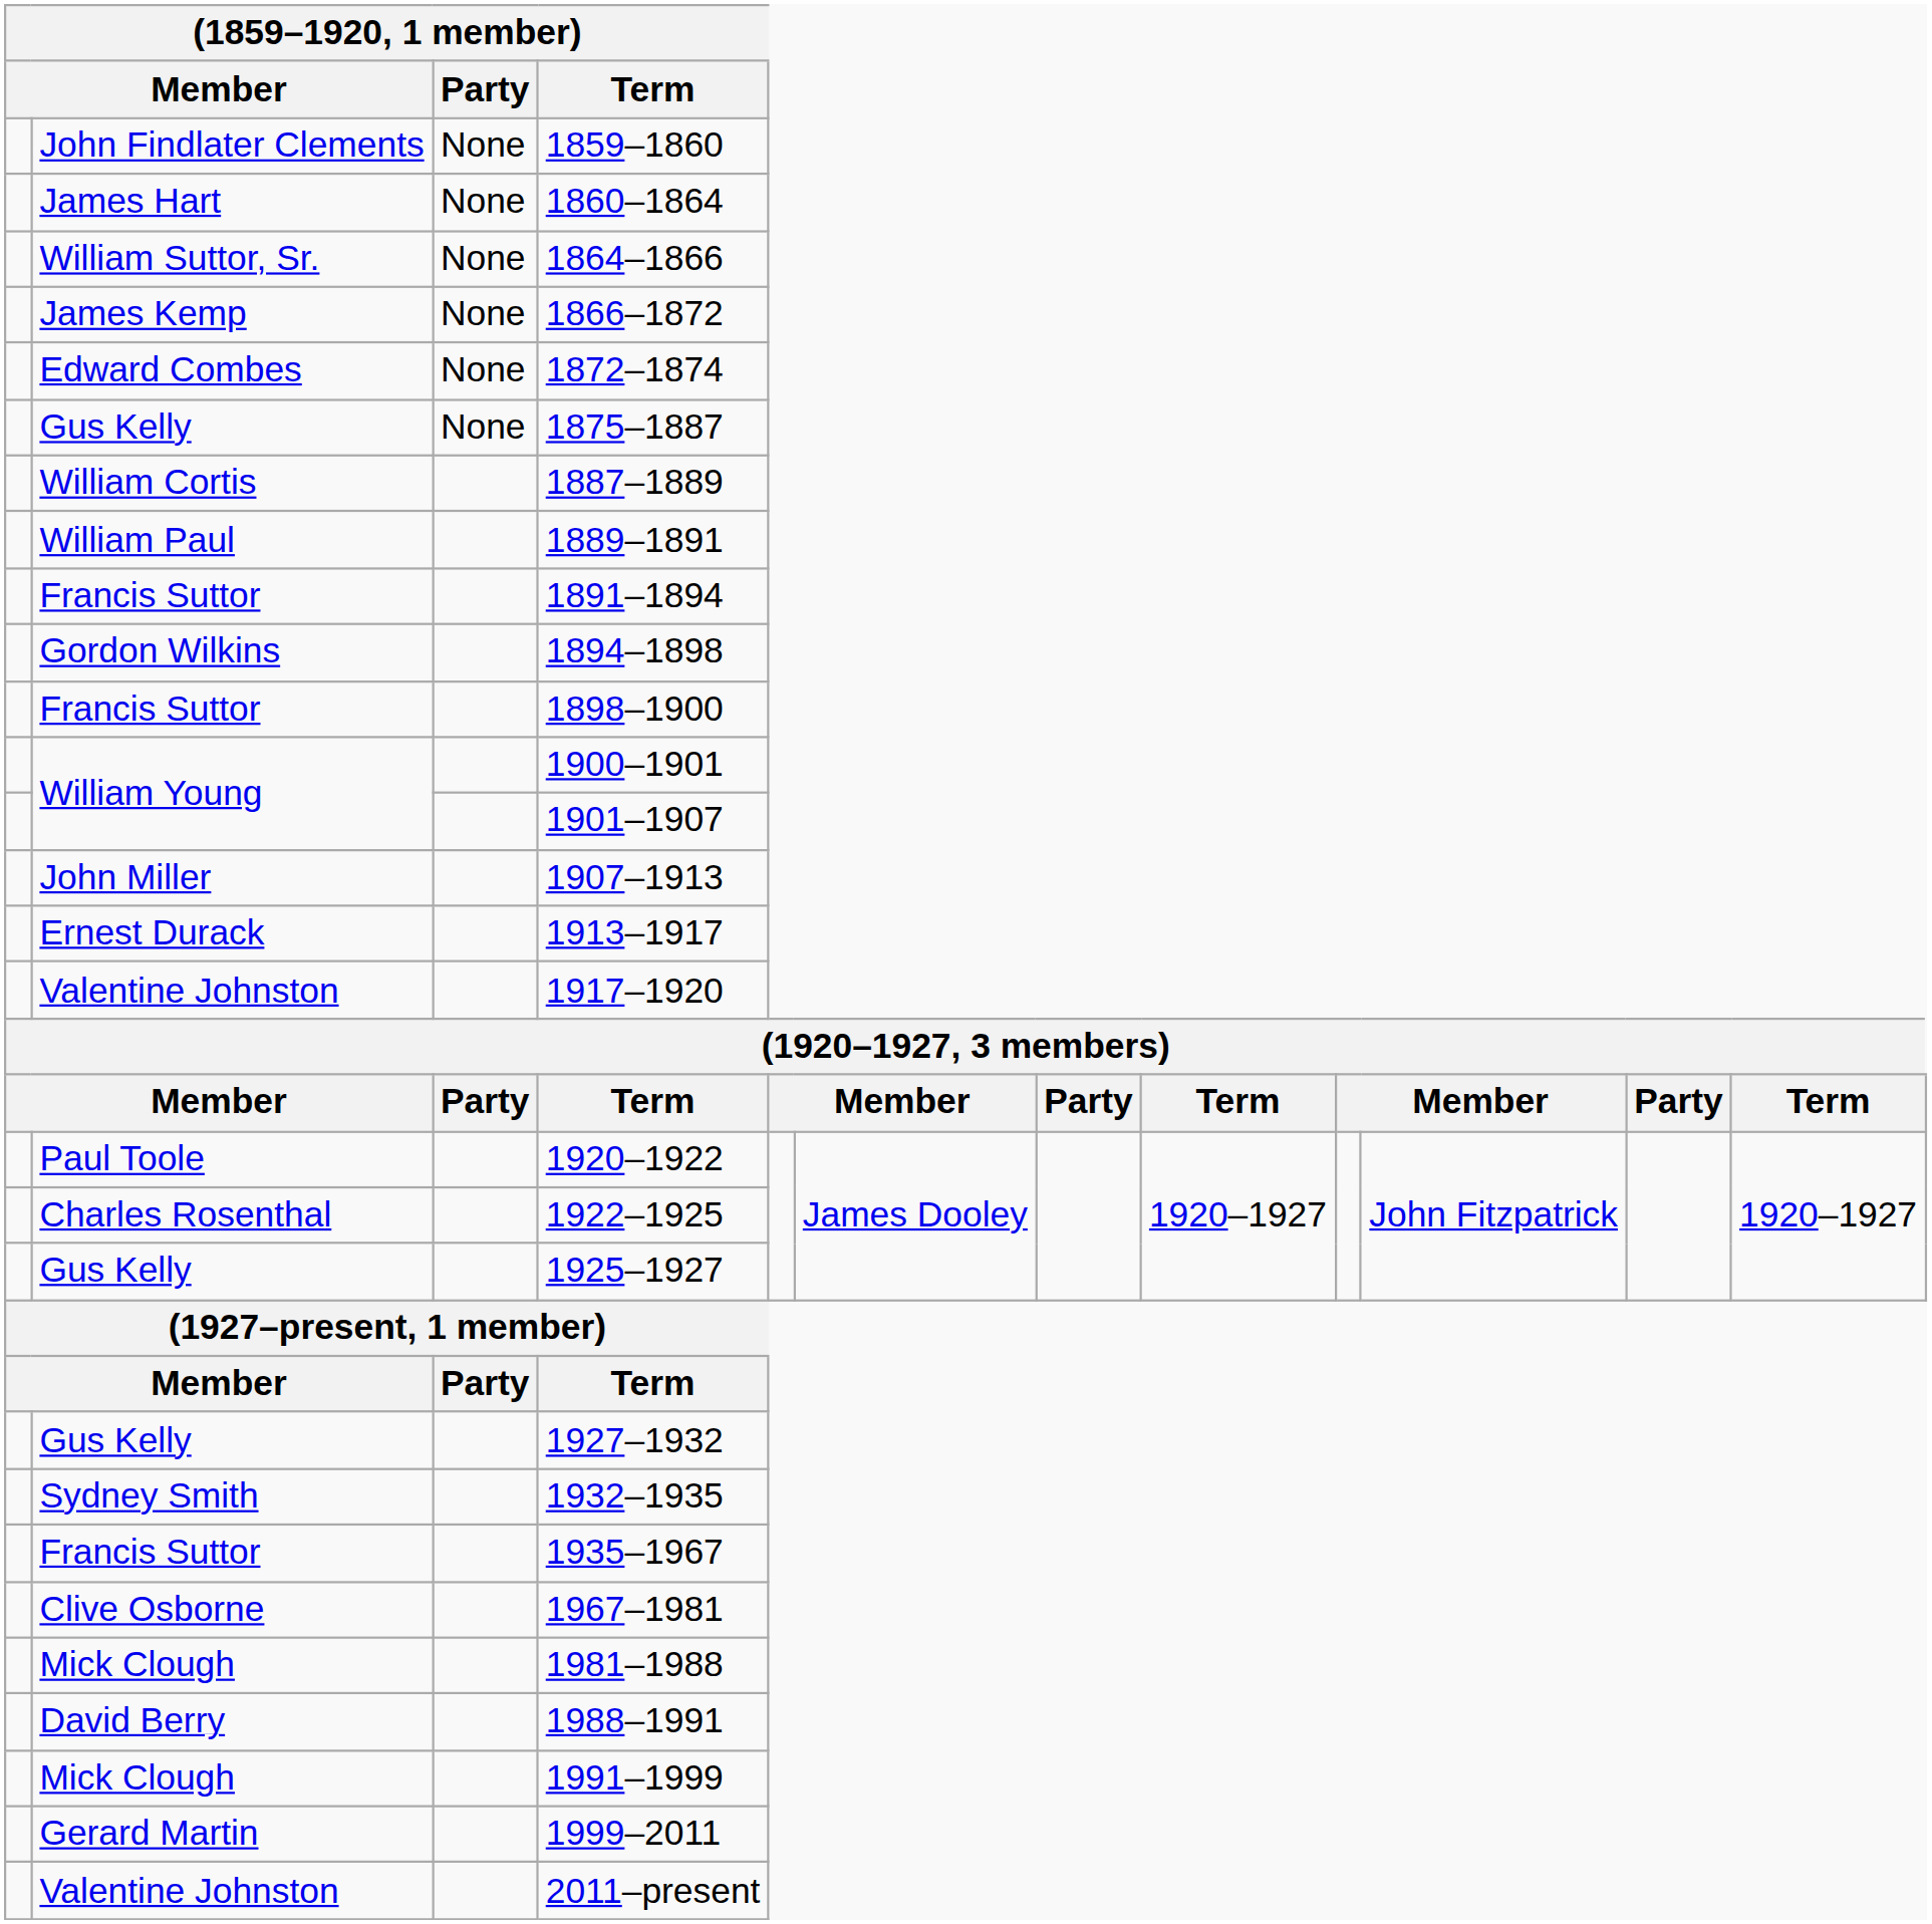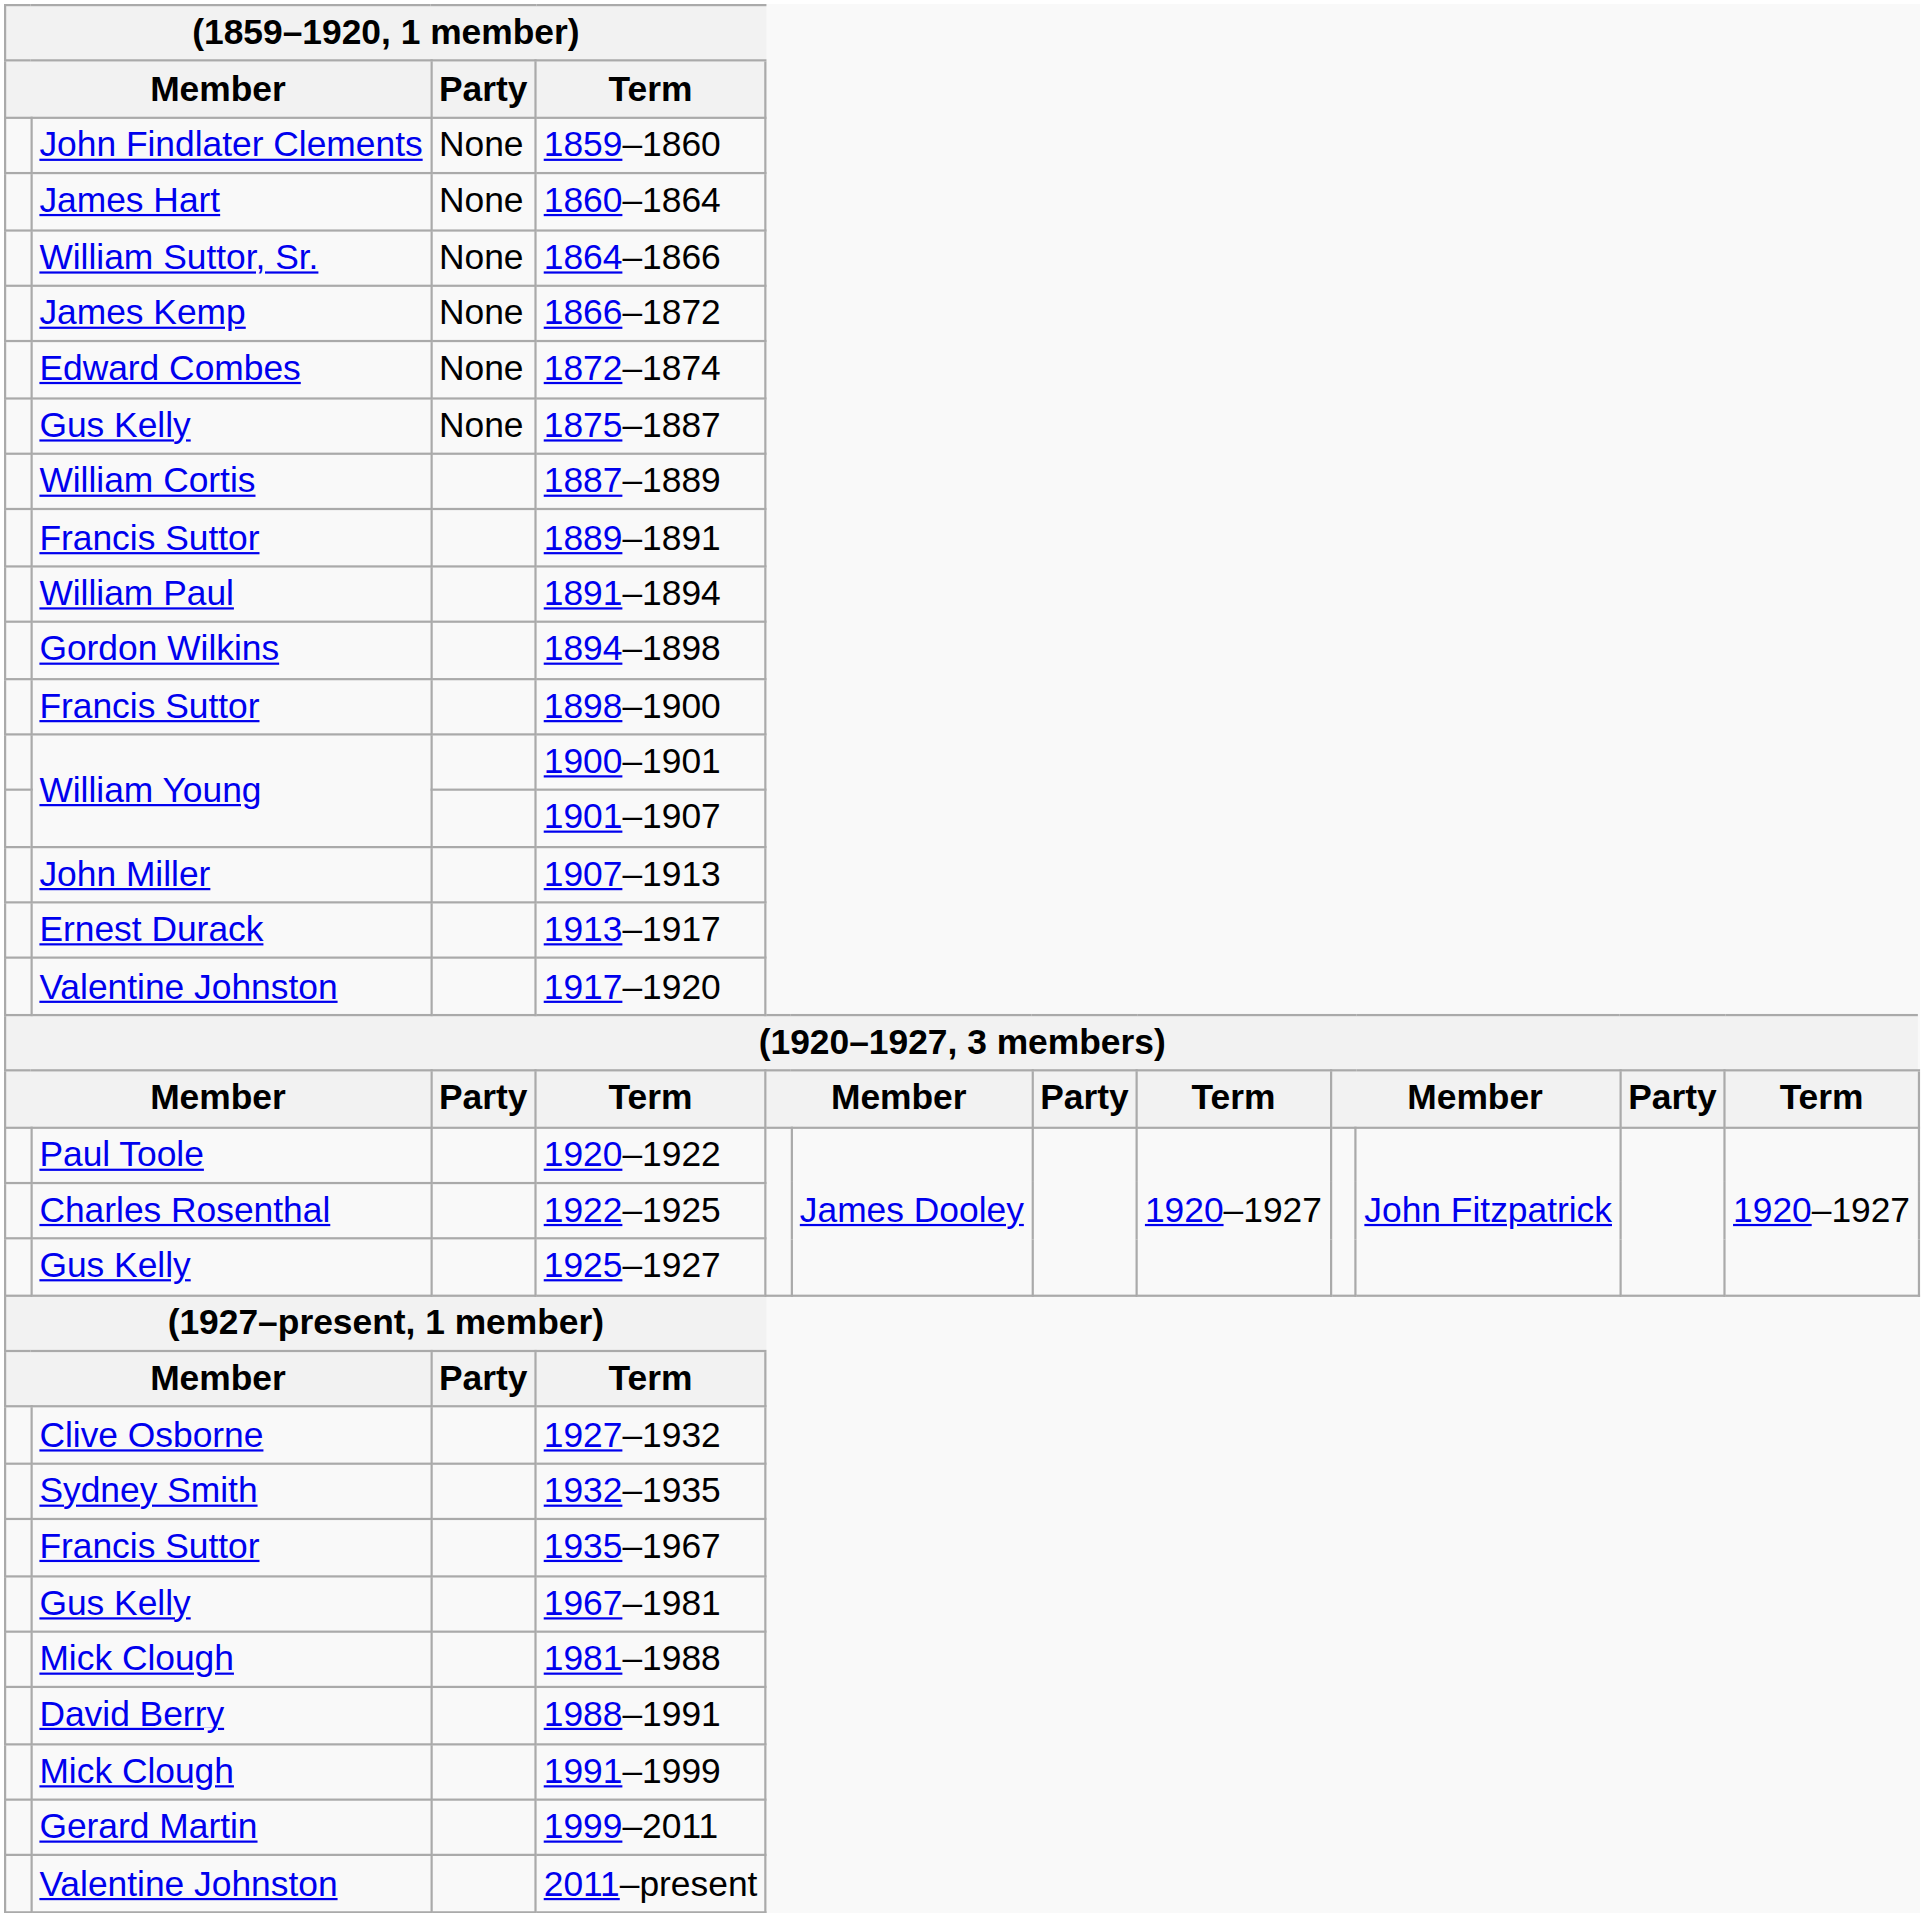 <table class="wikitable" style='border-style: none none none none;'>
 <tr>
 <th colspan=4 style="border-right:0px;";>(1859–1920, 1 member)</th>
 </tr>
 <tr>
 <th colspan=2>Member</th>
 <th>Party</th>
 <th>Term</th>
 </tr>
 <tr style="background: #f9f9f9">
 <td> </td>
 <td><a href='#'>John Findlater Clements</a></td>
 <td>None</td>
 <td><a href='#'>1859</a>–1860</td>
 </tr>
 <tr style="background: #f9f9f9">
 <td> </td>
 <td><a href='#'>James Hart</a></td>
 <td>None</td>
 <td><a href='#'>1860</a>–1864</td>
 </tr>
 <tr style="background: #f9f9f9">
 <td> </td>
 <td><a href='#'>William Suttor, Sr.</a></td>
 <td>None</td>
 <td><a href='#'>1864</a>–1866</td>
 </tr>
 <tr style="background: #f9f9f9">
 <td> </td>
 <td><a href='#'>James Kemp</a></td>
 <td>None</td>
 <td><a href='#'>1866</a>–1872</td>
 </tr>
 <tr style="background: #f9f9f9">
 <td> </td>
 <td><a href='#'>Edward Combes</a></td>
 <td>None</td>
 <td><a href='#'>1872</a>–1874</td>
 </tr>
 <tr style="background: #f9f9f9">
 <td> </td>
 <td><a href='#'>Gus Kelly</a></td>
 <td>None</td>
 <td><a href='#'>1875</a>–1887</td>
 </tr>
 <tr style="background: #f9f9f9">
 <td> </td>
 <td><a href='#'>William Cortis</a></td>
 <td></td>
 <td><a href='#'>1887</a>–1889</td>
 </tr>
 <tr style="background: #f9f9f9">
 <td> </td>
-<td><a href='#'>William Paul</a></td>
+<td><a href='#'>Francis Suttor</a></td>
 <td></td>
 <td><a href='#'>1889</a>–1891</td>
 </tr>
 <tr style="background: #f9f9f9">
 <td> </td>
-<td><a href='#'>Francis Suttor</a></td>
+<td><a href='#'>William Paul</a></td>
 <td></td>
 <td><a href='#'>1891</a>–1894</td>
 </tr>
 <tr style="background: #f9f9f9">
 <td> </td>
 <td><a href='#'>Gordon Wilkins</a></td>
 <td></td>
 <td><a href='#'>1894</a>–1898</td>
 </tr>
 <tr style="background: #f9f9f9">
 <td> </td>
 <td><a href='#'>Francis Suttor</a></td>
 <td></td>
 <td><a href='#'>1898</a>–1900</td>
 </tr>
 <tr style="background: #f9f9f9">
 <td> </td>
 <td rowspan=2><a href='#'>William Young</a></td>
 <td></td>
 <td><a href='#'>1900</a>–1901</td>
 </tr>
 <tr style="background: #f9f9f9">
 <td> </td>
 <td></td>
 <td><a href='#'>1901</a>–1907</td>
 </tr>
 <tr style="background: #f9f9f9">
 <td> </td>
 <td><a href='#'>John Miller</a></td>
 <td></td>
 <td><a href='#'>1907</a>–1913</td>
 </tr>
 <tr style="background: #f9f9f9">
 <td> </td>
 <td><a href='#'>Ernest Durack</a></td>
 <td></td>
 <td><a href='#'>1913</a>–1917</td>
 </tr>
 <tr style="background: #f9f9f9">
 <td> </td>
 <td><a href='#'>Valentine Johnston</a></td>
 <td></td>
 <td><a href='#'>1917</a>–1920</td>
 </tr>
 <tr>
 <th colspan=12 style="border-right:0px;";>(1920–1927, 3 members)</th>
 </tr>
 <tr>
 <th colspan="2">Member</th>
 <th>Party</th>
 <th>Term</th>
 <th colspan="2">Member</th>
 <th>Party</th>
 <th>Term</th>
 <th colspan="2">Member</th>
 <th>Party</th>
 <th>Term</th>
 </tr>
 <tr style="background: #f9f9f9">
 <td> </td>
 <td><a href='#'>Paul Toole</a></td>
 <td></td>
 <td><a href='#'>1920</a>–1922</td>
 <td rowspan=3 > </td>
 <td rowspan=3><a href='#'>James Dooley</a></td>
 <td rowspan=3></td>
 <td rowspan=3><a href='#'>1920</a>–1927</td>
 <td rowspan=3 > </td>
 <td rowspan=3><a href='#'>John Fitzpatrick</a></td>
 <td rowspan=3></td>
 <td rowspan=3><a href='#'>1920</a>–1927</td>
 </tr>
 <tr style="background: #f9f9f9">
 <td> </td>
 <td><a href='#'>Charles Rosenthal</a></td>
 <td></td>
 <td><a href='#'>1922</a>–1925</td>
 </tr>
 <tr style="background: #f9f9f9">
 <td> </td>
 <td><a href='#'>Gus Kelly</a></td>
 <td></td>
 <td><a href='#'>1925</a>–1927</td>
 </tr>
 <tr>
 <th colspan=4 style="border-right:0px;";>(1927–present, 1 member)</th>
 </tr>
 <tr>
 <th colspan="2">Member</th>
 <th>Party</th>
 <th>Term</th>
 </tr>
 <tr style="background: #f9f9f9">
 <td> </td>
-<td><a href='#'>Gus Kelly</a></td>
+<td><a href='#'>Clive Osborne</a></td>
 <td></td>
 <td><a href='#'>1927</a>–1932</td>
 </tr>
 <tr style="background: #f9f9f9">
 <td> </td>
 <td><a href='#'>Sydney Smith</a></td>
 <td></td>
 <td><a href='#'>1932</a>–1935</td>
 </tr>
 <tr style="background: #f9f9f9">
 <td> </td>
 <td><a href='#'>Francis Suttor</a></td>
 <td></td>
 <td><a href='#'>1935</a>–1967</td>
 </tr>
 <tr style="background: #f9f9f9">
 <td> </td>
-<td><a href='#'>Clive Osborne</a></td>
+<td><a href='#'>Gus Kelly</a></td>
 <td></td>
 <td><a href='#'>1967</a>–1981</td>
 </tr>
 <tr style="background: #f9f9f9">
 <td> </td>
 <td><a href='#'>Mick Clough</a></td>
 <td></td>
 <td><a href='#'>1981</a>–1988</td>
 </tr>
 <tr style="background: #f9f9f9">
 <td> </td>
 <td><a href='#'>David Berry</a></td>
 <td></td>
 <td><a href='#'>1988</a>–1991</td>
 </tr>
 <tr style="background: #f9f9f9">
 <td> </td>
 <td><a href='#'>Mick Clough</a></td>
 <td></td>
 <td><a href='#'>1991</a>–1999</td>
 </tr>
 <tr style="background: #f9f9f9">
 <td> </td>
 <td><a href='#'>Gerard Martin</a></td>
 <td></td>
 <td><a href='#'>1999</a>–2011</td>
 </tr>
 <tr style="background: #f9f9f9">
 <td> </td>
 <td><a href='#'>Valentine Johnston</a></td>
 <td></td>
 <td><a href='#'>2011</a>–present</td>
 </tr>
 </table>
